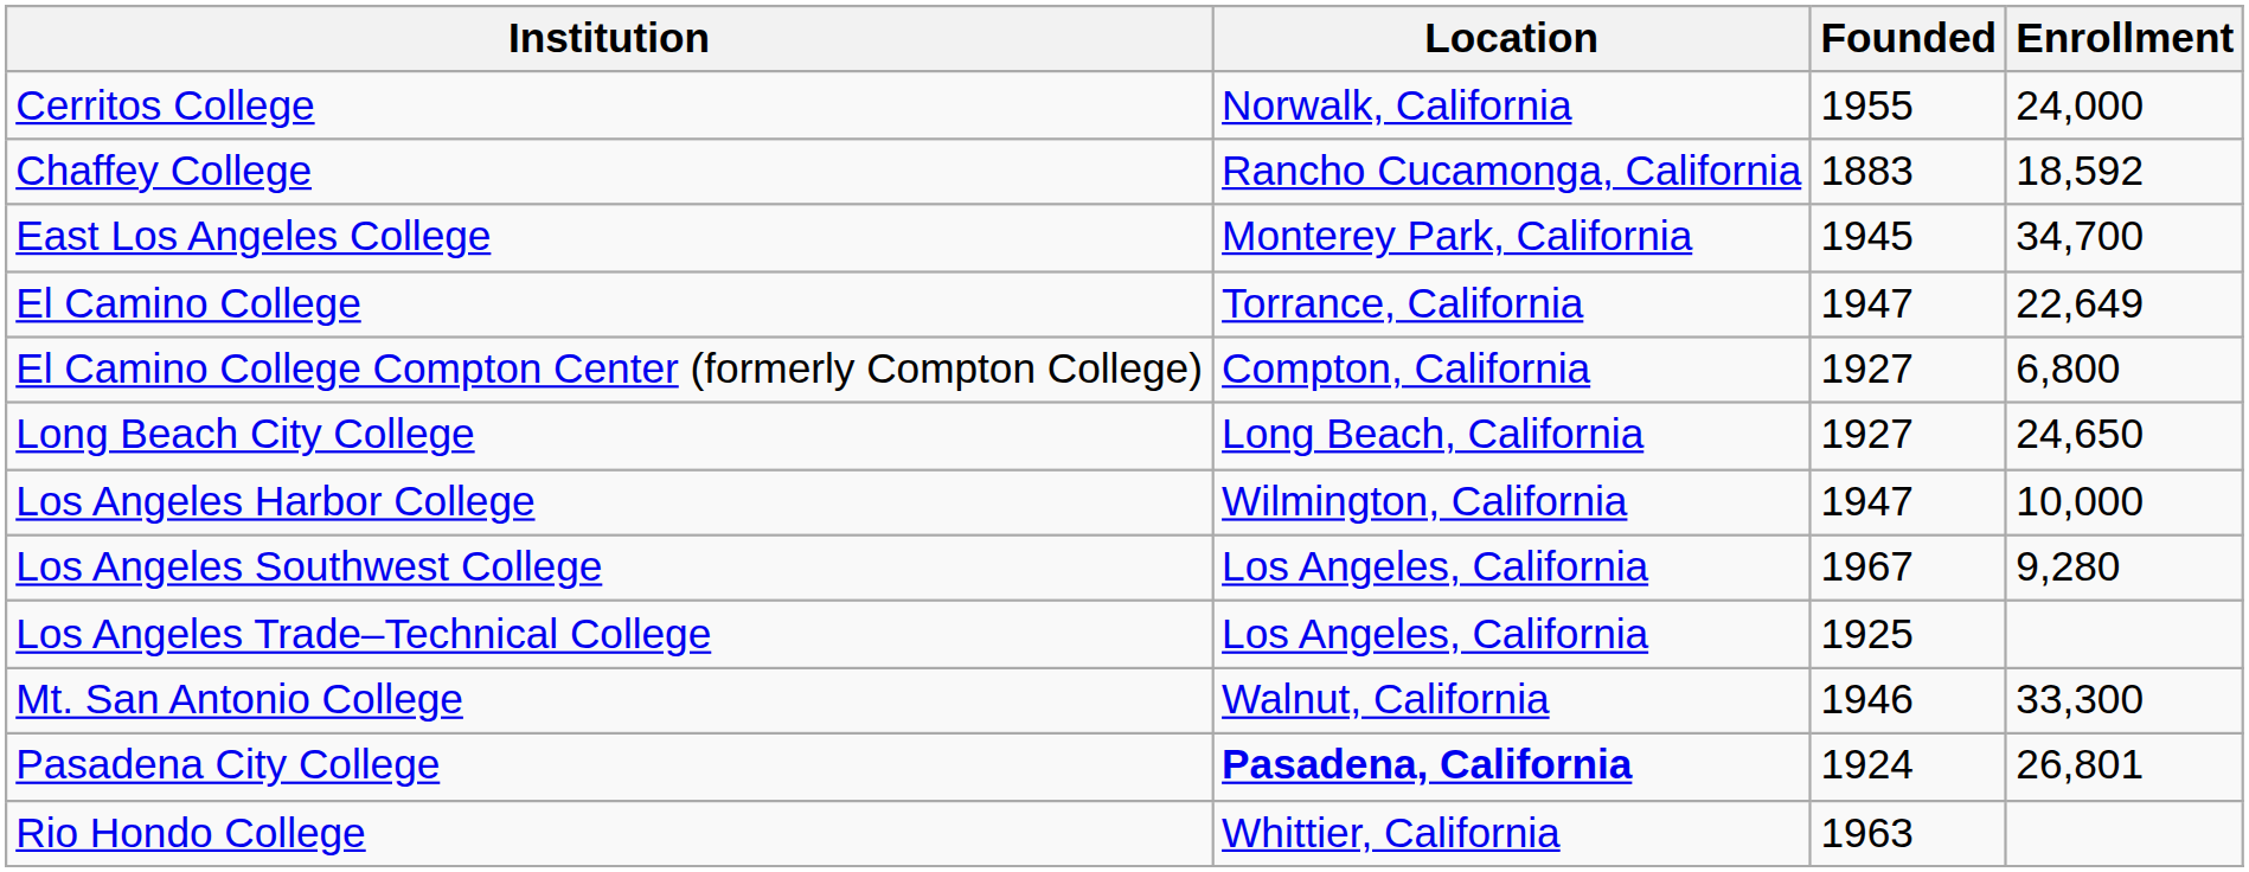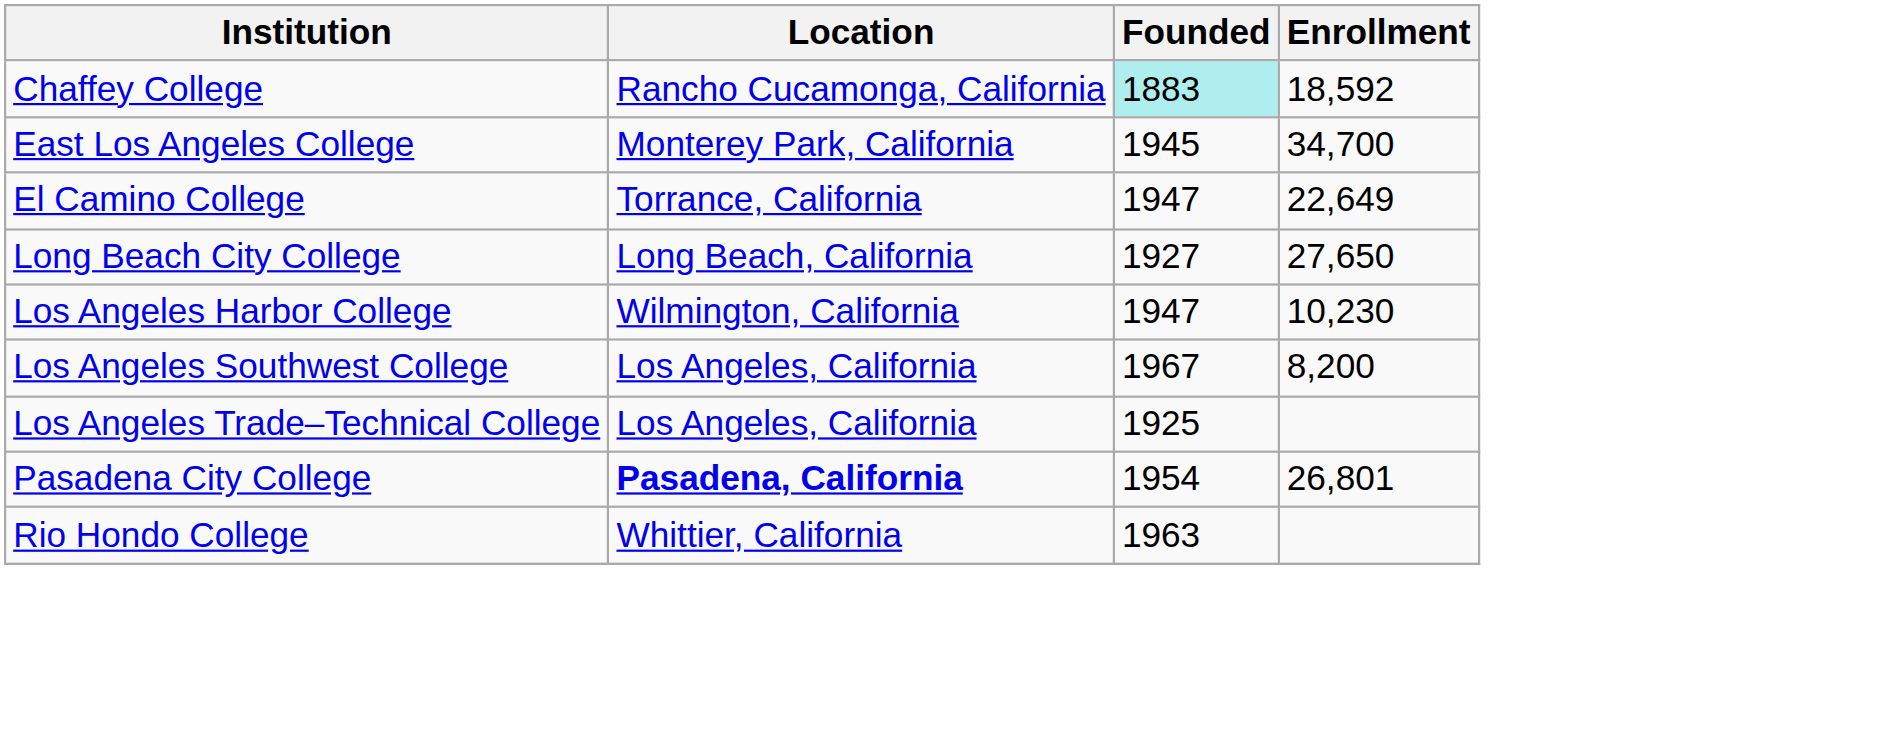 <table class="wikitable">
 <tr>
 <th>Institution</th>
 <th>Location</th>
 <th>Founded</th>
 <th>Enrollment</th>
 </tr>
-<tr |>
-<td><a href='#'>Cerritos College</a></td>
-<td><a href='#'>Norwalk, California</a></td>
-<td>1955</td>
-<td>24,000</td>
-</tr>
 <tr>
 <td><a href='#'>Chaffey College</a></td>
 <td><a href='#'>Rancho Cucamonga, California</a></td>
-<td>1883</td>
+<td style="background: paleturquoise;">1883</td>
 <td>18,592</td>
 </tr>
 <tr>
 <td><a href='#'>East Los Angeles College</a></td>
 <td><a href='#'>Monterey Park, California</a></td>
 <td>1945</td>
 <td>34,700</td>
 </tr>
 <tr>
 <td><a href='#'>El Camino College</a></td>
 <td><a href='#'>Torrance, California</a></td>
 <td>1947</td>
 <td>22,649</td>
 </tr>
 <tr>
-<td><a href='#'>El Camino College Compton Center</a> (formerly Compton College)</td>
-<td><a href='#'>Compton, California</a></td>
-<td>1927</td>
-<td>6,800</td>
-</tr>
-<tr>
 <td><a href='#'>Long Beach City College</a></td>
 <td><a href='#'>Long Beach, California</a></td>
 <td>1927</td>
-<td>24,650</td>
+<td>27,650</td>
 </tr>
 <tr>
 <td><a href='#'>Los Angeles Harbor College</a></td>
 <td><a href='#'>Wilmington, California</a></td>
 <td>1947</td>
-<td>10,000</td>
+<td>10,230</td>
 </tr>
 <tr>
 <td><a href='#'>Los Angeles Southwest College</a></td>
 <td><a href='#'>Los Angeles, California</a></td>
 <td>1967</td>
-<td>9,280</td>
+<td>8,200</td>
 </tr>
 <tr>
 <td><a href='#'>Los Angeles Trade–Technical College</a></td>
 <td><a href='#'>Los Angeles, California</a></td>
 <td>1925</td>
 <td></td>
 </tr>
 <tr>
-<td><a href='#'>Mt. San Antonio College</a></td>
-<td><a href='#'>Walnut, California</a></td>
-<td>1946</td>
-<td>33,300</td>
-</tr>
-<tr>
 <td><a href='#'>Pasadena City College</a></td>
 <td><strong><a href='#'>Pasadena, California</a></strong></td>
-<td>1924</td>
+<td>1954</td>
 <td>26,801</td>
 </tr>
 <tr>
 <td><a href='#'>Rio Hondo College</a></td>
 <td><a href='#'>Whittier, California</a></td>
 <td>1963</td>
 <td></td>
 </tr>
 <tr>
 </tr>
 </table>
